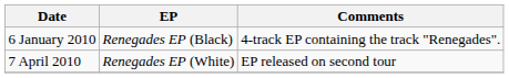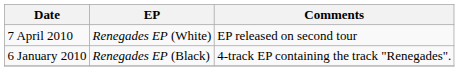 <table class="wikitable">
 <tr>
 <th>Date</th>
 <th>EP</th>
 <th>Comments</th>
 </tr>
 <tr>
+<td>7 April 2010</td>
+<td><em>Renegades EP</em> (White)</td>
+<td>EP released on second tour</td>
+</tr>
+<tr>
 <td>6 January 2010</td>
 <td><em>Renegades EP</em> (Black)</td>
 <td>4-track EP containing the track "Renegades".</td>
 </tr>
 <tr>
-<td>7 April 2010</td>
-<td><em>Renegades EP</em> (White)</td>
-<td>EP released on second tour</td>
-</tr>
-<tr>
 </tr>
 </table>
